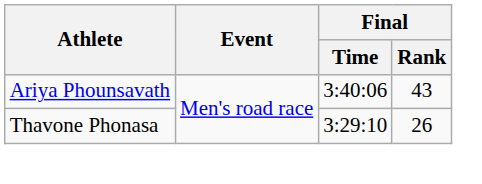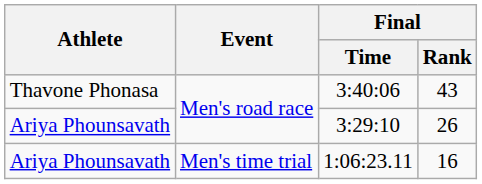 <table class=wikitable style=font-size:90%;text-align:center>
 <tr>
 <th rowspan="2">Athlete</th>
 <th rowspan="2">Event</th>
 <th colspan=2>Final</th>
 </tr>
 <tr>
 <th>Time</th>
 <th>Rank</th>
 </tr>
 <tr>
-<td align=left><a href='#'>Ariya Phounsavath</a></td>
+<td align=left>Thavone Phonasa</td>
 <td align=left rowspan=2><a href='#'>Men's road race</a></td>
 <td>3:40:06</td>
 <td>43</td>
 </tr>
 <tr>
-<td align=left>Thavone Phonasa</td>
+<td align=left><a href='#'>Ariya Phounsavath</a></td>
 <td>3:29:10</td>
 <td>26</td>
 </tr>
+<tr>
+<td align=left><a href='#'>Ariya Phounsavath</a></td>
+<td align=left><a href='#'>Men's time trial</a></td>
+<td>1:06:23.11</td>
+<td>16</td>
+</tr>
 </table>
